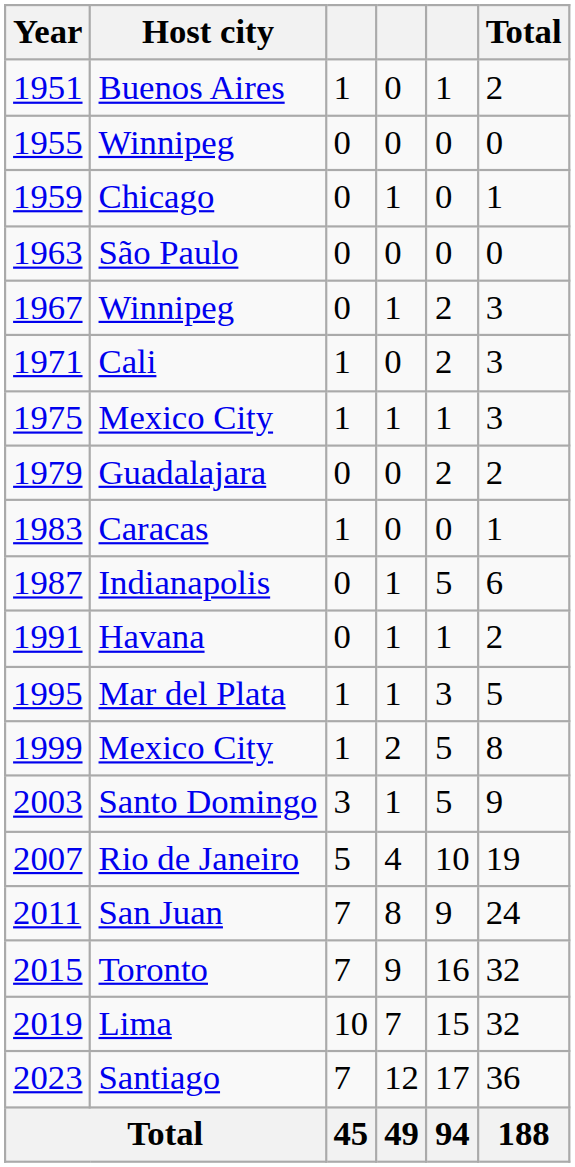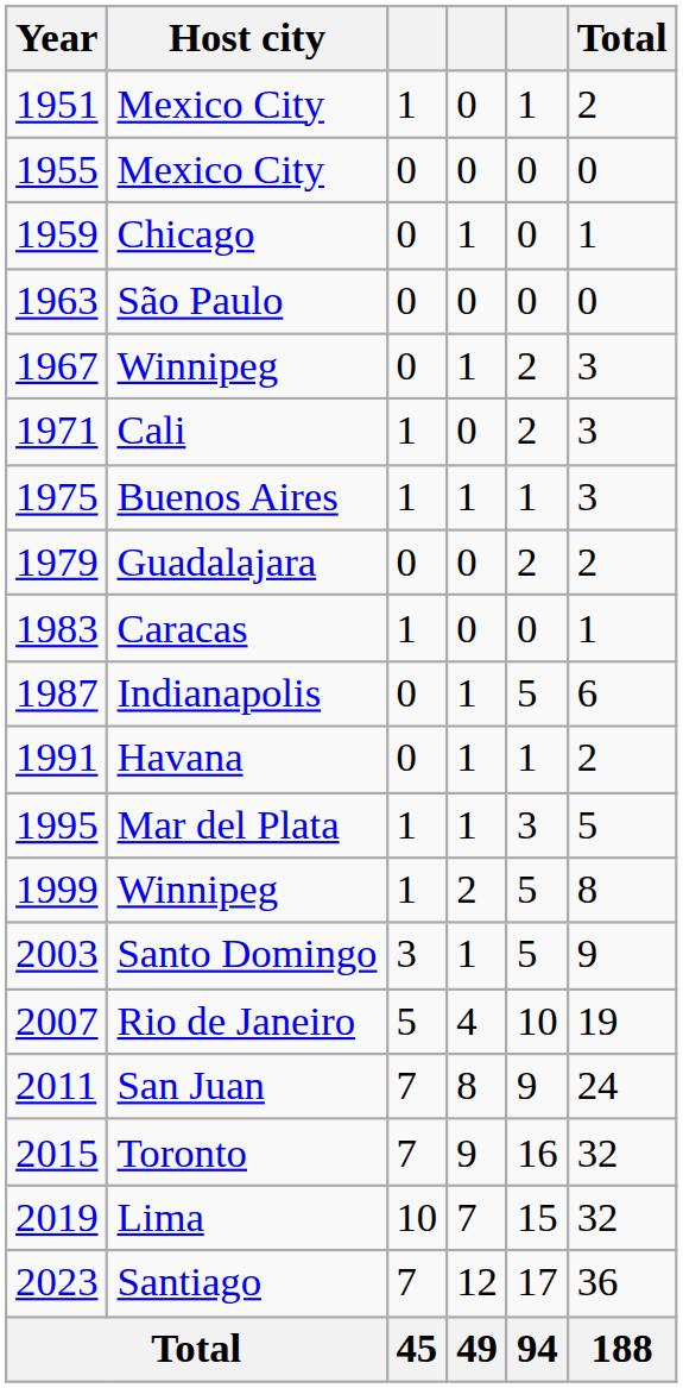 <table class="wikitable sortable">
 <tr>
 <th>Year</th>
 <th>Host city</th>
 <th></th>
 <th></th>
 <th></th>
 <th>Total</th>
 </tr>
 <tr>
 <td><a href='#'>1951</a></td>
-<td><a href='#'>Buenos Aires</a></td>
+<td><a href='#'>Mexico City</a></td>
 <td>1</td>
 <td>0</td>
 <td>1</td>
 <td>2</td>
 </tr>
 <tr>
 <td><a href='#'>1955</a></td>
-<td><a href='#'>Winnipeg</a></td>
+<td><a href='#'>Mexico City</a></td>
 <td>0</td>
 <td>0</td>
 <td>0</td>
 <td>0</td>
 </tr>
 <tr>
 <td><a href='#'>1959</a></td>
 <td><a href='#'>Chicago</a></td>
 <td>0</td>
 <td>1</td>
 <td>0</td>
 <td>1</td>
 </tr>
 <tr>
 <td><a href='#'>1963</a></td>
 <td><a href='#'>São Paulo</a></td>
 <td>0</td>
 <td>0</td>
 <td>0</td>
 <td>0</td>
 </tr>
 <tr>
 <td><a href='#'>1967</a></td>
 <td><a href='#'>Winnipeg</a></td>
 <td>0</td>
 <td>1</td>
 <td>2</td>
 <td>3</td>
 </tr>
 <tr>
 <td><a href='#'>1971</a></td>
 <td><a href='#'>Cali</a></td>
 <td>1</td>
 <td>0</td>
 <td>2</td>
 <td>3</td>
 </tr>
 <tr>
 <td><a href='#'>1975</a></td>
-<td><a href='#'>Mexico City</a></td>
+<td><a href='#'>Buenos Aires</a></td>
 <td>1</td>
 <td>1</td>
 <td>1</td>
 <td>3</td>
 </tr>
 <tr>
 <td><a href='#'>1979</a></td>
 <td><a href='#'>Guadalajara</a></td>
 <td>0</td>
 <td>0</td>
 <td>2</td>
 <td>2</td>
 </tr>
 <tr>
 <td><a href='#'>1983</a></td>
 <td><a href='#'>Caracas</a></td>
 <td>1</td>
 <td>0</td>
 <td>0</td>
 <td>1</td>
 </tr>
 <tr>
 <td><a href='#'>1987</a></td>
 <td><a href='#'>Indianapolis</a></td>
 <td>0</td>
 <td>1</td>
 <td>5</td>
 <td>6</td>
 </tr>
 <tr>
 <td><a href='#'>1991</a></td>
 <td><a href='#'>Havana</a></td>
 <td>0</td>
 <td>1</td>
 <td>1</td>
 <td>2</td>
 </tr>
 <tr>
 <td><a href='#'>1995</a></td>
 <td><a href='#'>Mar del Plata</a></td>
 <td>1</td>
 <td>1</td>
 <td>3</td>
 <td>5</td>
 </tr>
 <tr>
 <td><a href='#'>1999</a></td>
-<td><a href='#'>Mexico City</a></td>
+<td><a href='#'>Winnipeg</a></td>
 <td>1</td>
 <td>2</td>
 <td>5</td>
 <td>8</td>
 </tr>
 <tr>
 <td><a href='#'>2003</a></td>
 <td><a href='#'>Santo Domingo</a></td>
 <td>3</td>
 <td>1</td>
 <td>5</td>
 <td>9</td>
 </tr>
 <tr>
 <td><a href='#'>2007</a></td>
 <td><a href='#'>Rio de Janeiro</a></td>
 <td>5</td>
 <td>4</td>
 <td>10</td>
 <td>19</td>
 </tr>
 <tr>
 <td><a href='#'>2011</a></td>
 <td><a href='#'>San Juan</a></td>
 <td>7</td>
 <td>8</td>
 <td>9</td>
 <td>24</td>
 </tr>
 <tr>
 <td><a href='#'>2015</a></td>
 <td><a href='#'>Toronto</a></td>
 <td>7</td>
 <td>9</td>
 <td>16</td>
 <td>32</td>
 </tr>
 <tr>
 <td><a href='#'>2019</a></td>
 <td><a href='#'>Lima</a></td>
 <td>10</td>
 <td>7</td>
 <td>15</td>
 <td>32</td>
 </tr>
 <tr>
 <td><a href='#'>2023</a></td>
 <td><a href='#'>Santiago</a></td>
 <td>7</td>
 <td>12</td>
 <td>17</td>
 <td>36</td>
 </tr>
 <tr>
 <th colspan="2">Total</th>
 <th>45</th>
 <th>49</th>
 <th>94</th>
 <th>188</th>
 </tr>
 </table>
